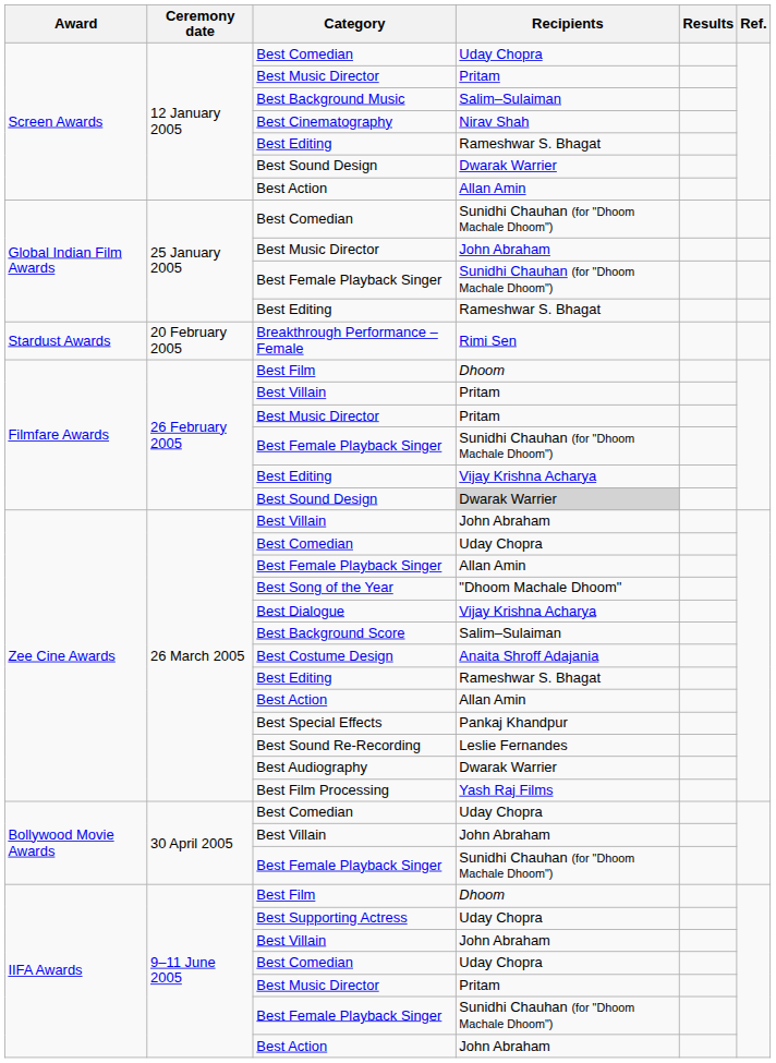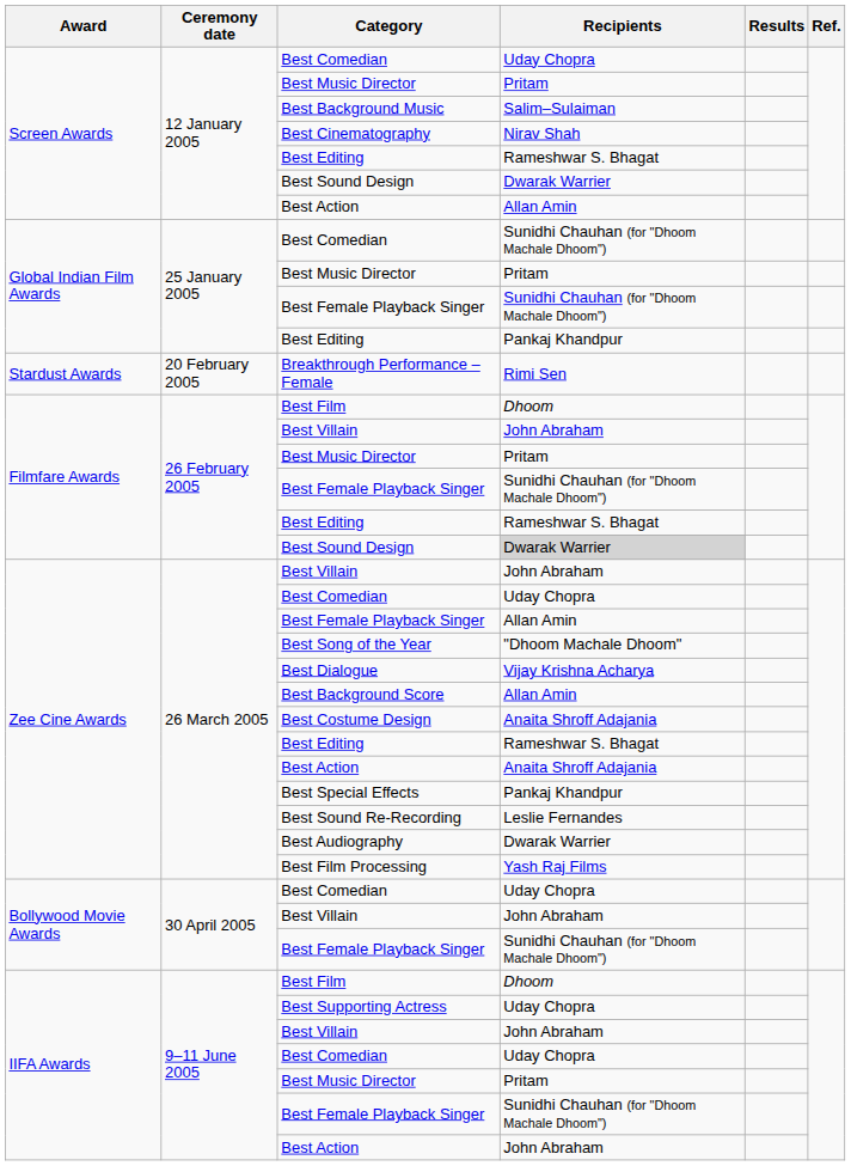 <table class="wikitable plainrowheaders sortable">
 <tr>
 <th>Award</th>
 <th>Ceremony date</th>
 <th>Category</th>
 <th>Recipients</th>
 <th>Results</th>
 <th>Ref.</th>
 </tr>
 <tr>
 <td rowspan="7"><a href='#'>Screen Awards</a></td>
 <td rowspan="7">12 January 2005</td>
 <td><a href='#'>Best Comedian</a></td>
 <td><a href='#'>Uday Chopra</a></td>
 <td></td>
 <td rowspan="7"></td>
 </tr>
 <tr>
 <td><a href='#'>Best Music Director</a></td>
 <td><a href='#'>Pritam</a></td>
 <td></td>
 </tr>
 <tr>
 <td><a href='#'>Best Background Music</a></td>
 <td><a href='#'>Salim–Sulaiman</a></td>
 <td></td>
 </tr>
 <tr>
 <td><a href='#'>Best Cinematography</a></td>
 <td><a href='#'>Nirav Shah</a></td>
 <td></td>
 </tr>
 <tr>
 <td><a href='#'>Best Editing</a></td>
 <td>Rameshwar S. Bhagat</td>
 <td></td>
 </tr>
 <tr>
 <td>Best Sound Design</td>
 <td><a href='#'>Dwarak Warrier</a></td>
 <td></td>
 </tr>
 <tr>
 <td>Best Action</td>
 <td><a href='#'>Allan Amin</a></td>
 <td></td>
 </tr>
 <tr>
 <td rowspan="4"><a href='#'>Global Indian Film Awards</a></td>
 <td rowspan="4">25 January 2005</td>
 <td>Best Comedian</td>
 <td>Sunidhi Chauhan <small>(for "Dhoom Machale Dhoom")</small></td>
 <td></td>
 <td></td>
 </tr>
 <tr>
 <td>Best Music Director</td>
-<td><a href='#'>John Abraham</a></td>
+<td>Pritam</td>
 <td></td>
 </tr>
 <tr>
 <td>Best Female Playback Singer</td>
 <td><a href='#'>Sunidhi Chauhan</a> <small>(for "Dhoom Machale Dhoom")</small></td>
 <td></td>
 <td></td>
 </tr>
 <tr>
 <td>Best Editing</td>
-<td>Rameshwar S. Bhagat</td>
+<td>Pankaj Khandpur</td>
 <td></td>
 <td></td>
 </tr>
 <tr>
 <td><a href='#'>Stardust Awards</a></td>
 <td>20 February 2005</td>
 <td><a href='#'>Breakthrough Performance – Female</a></td>
 <td><a href='#'>Rimi Sen</a></td>
 <td></td>
 <td></td>
 </tr>
 <tr>
 <td rowspan="6"><a href='#'>Filmfare Awards</a></td>
 <td rowspan="6"><a href='#'>26 February 2005</a></td>
 <td><a href='#'>Best Film</a></td>
 <td><em>Dhoom</em></td>
 <td></td>
 <td rowspan="6"></td>
 </tr>
 <tr>
 <td><a href='#'>Best Villain</a></td>
-<td>Pritam</td>
+<td><a href='#'>John Abraham</a></td>
 <td></td>
 </tr>
 <tr>
 <td><a href='#'>Best Music Director</a></td>
 <td>Pritam</td>
 <td></td>
 </tr>
 <tr>
 <td><a href='#'>Best Female Playback Singer</a></td>
 <td>Sunidhi Chauhan <small>(for "Dhoom Machale Dhoom")</small></td>
 <td></td>
 </tr>
 <tr>
 <td><a href='#'>Best Editing</a></td>
-<td><a href='#'>Vijay Krishna Acharya</a></td>
+<td>Rameshwar S. Bhagat</td>
 <td></td>
 </tr>
 <tr>
 <td><a href='#'>Best Sound Design</a></td>
 <td style="background: lightgrey;">Dwarak Warrier</td>
 <td></td>
 </tr>
 <tr>
 <td rowspan="13"><a href='#'>Zee Cine Awards</a></td>
 <td rowspan="13">26 March 2005</td>
 <td><a href='#'>Best Villain</a></td>
 <td>John Abraham</td>
 <td></td>
 <td rowspan="13"></td>
 </tr>
 <tr>
 <td><a href='#'>Best Comedian</a></td>
 <td>Uday Chopra</td>
 <td></td>
 </tr>
 <tr>
 <td><a href='#'>Best Female Playback Singer</a></td>
 <td>Allan Amin</td>
 <td></td>
 </tr>
 <tr>
 <td><a href='#'>Best Song of the Year</a></td>
 <td>"Dhoom Machale Dhoom"</td>
 <td></td>
 </tr>
 <tr>
 <td><a href='#'>Best Dialogue</a></td>
 <td><a href='#'>Vijay Krishna Acharya</a></td>
 <td></td>
 </tr>
 <tr>
 <td><a href='#'>Best Background Score</a></td>
-<td>Salim–Sulaiman</td>
+<td><a href='#'>Allan Amin</a></td>
 <td></td>
 </tr>
 <tr>
 <td><a href='#'>Best Costume Design</a></td>
 <td><a href='#'>Anaita Shroff Adajania</a></td>
 <td></td>
 </tr>
 <tr>
 <td><a href='#'>Best Editing</a></td>
 <td>Rameshwar S. Bhagat</td>
 <td></td>
 </tr>
 <tr>
 <td><a href='#'>Best Action</a></td>
-<td>Allan Amin</td>
+<td><a href='#'>Anaita Shroff Adajania</a></td>
 <td></td>
 </tr>
 <tr>
 <td>Best Special Effects</td>
 <td>Pankaj Khandpur</td>
 <td></td>
 </tr>
 <tr>
 <td>Best Sound Re-Recording</td>
 <td>Leslie Fernandes</td>
 <td></td>
 </tr>
 <tr>
 <td>Best Audiography</td>
 <td>Dwarak Warrier</td>
 <td></td>
 </tr>
 <tr>
 <td>Best Film Processing</td>
 <td><a href='#'>Yash Raj Films</a></td>
 <td></td>
 </tr>
 <tr>
 <td rowspan="3"><a href='#'>Bollywood Movie Awards</a></td>
 <td rowspan="3">30 April 2005</td>
 <td>Best Comedian</td>
 <td>Uday Chopra</td>
 <td></td>
 <td rowspan="3"></td>
 </tr>
 <tr>
 <td>Best Villain</td>
 <td>John Abraham</td>
 <td></td>
 </tr>
 <tr>
 <td><a href='#'>Best Female Playback Singer</a></td>
 <td>Sunidhi Chauhan <small>(for "Dhoom Machale Dhoom")</small></td>
 <td></td>
 </tr>
 <tr>
 <td rowspan="7"><a href='#'>IIFA Awards</a></td>
 <td rowspan="7"><a href='#'>9–11 June 2005</a></td>
 <td><a href='#'>Best Film</a></td>
 <td><em>Dhoom</em></td>
 <td></td>
 <td rowspan="7"></td>
 </tr>
 <tr>
 <td><a href='#'>Best Supporting Actress</a></td>
 <td>Uday Chopra</td>
 <td></td>
 </tr>
 <tr>
 <td><a href='#'>Best Villain</a></td>
 <td>John Abraham</td>
 <td></td>
 </tr>
 <tr>
 <td><a href='#'>Best Comedian</a></td>
 <td>Uday Chopra</td>
 <td></td>
 </tr>
 <tr>
 <td><a href='#'>Best Music Director</a></td>
 <td>Pritam</td>
 <td></td>
 </tr>
 <tr>
 <td><a href='#'>Best Female Playback Singer</a></td>
 <td>Sunidhi Chauhan <small>(for "Dhoom Machale Dhoom")</small></td>
 <td></td>
 </tr>
 <tr>
 <td><a href='#'>Best Action</a></td>
 <td>John Abraham</td>
 <td></td>
 </tr>
 </table>
